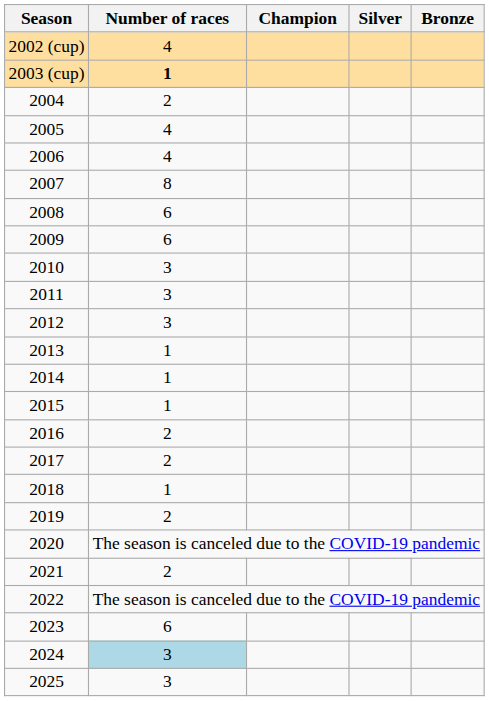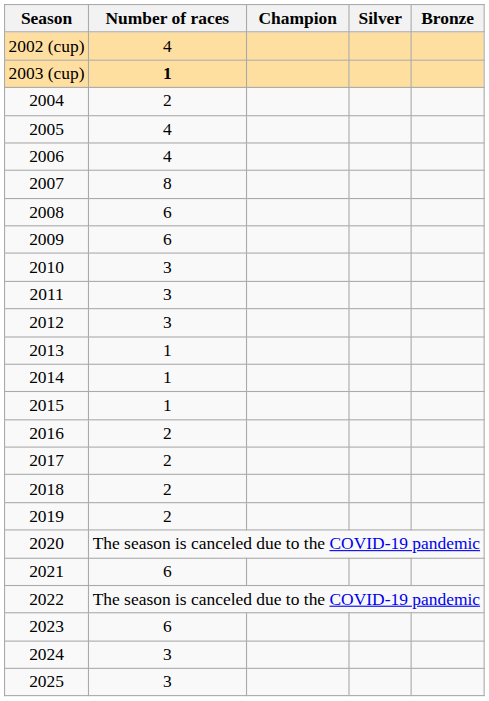 <table class="sortable plainrowheaders wikitable">
 <tr>
 <th scope=col>Season</th>
 <th scope=col>Number of races</th>
 <th scope=col>Champion</th>
 <th scope=col>Silver</th>
 <th scope=col>Bronze</th>
 </tr>
 <tr>
 <td style="background:#ffdf9f;" align=center>2002 (cup)</td>
 <td style="background:#ffdf9f;" align=center>4</td>
 <td style="background:#ffdf9f;"></td>
 <td style="background:#ffdf9f;"></td>
 <td style="background:#ffdf9f;"></td>
 </tr>
 <tr>
 <td style="background:#ffdf9f;" align=center>2003 (cup)</td>
 <td style="background:#ffdf9f;" align=center><strong>1</strong></td>
 <td style="background:#ffdf9f;"></td>
 <td style="background:#ffdf9f;"></td>
 <td style="background:#ffdf9f;"></td>
 </tr>
 <tr>
 <td align=center>2004</td>
 <td align=center>2</td>
 <td></td>
 <td></td>
 <td></td>
 </tr>
 <tr>
 <td align=center>2005</td>
 <td align=center>4</td>
 <td></td>
 <td></td>
 <td></td>
 </tr>
 <tr>
 <td align=center>2006</td>
 <td align=center>4</td>
 <td></td>
 <td></td>
 <td></td>
 </tr>
 <tr>
 <td align=center>2007</td>
 <td align=center>8</td>
 <td></td>
 <td></td>
 <td></td>
 </tr>
 <tr>
 <td align=center>2008</td>
 <td align=center>6</td>
 <td></td>
 <td></td>
 <td></td>
 </tr>
 <tr>
 <td align=center>2009</td>
 <td align=center>6</td>
 <td></td>
 <td></td>
 <td></td>
 </tr>
 <tr>
 <td align=center>2010</td>
 <td align=center>3</td>
 <td></td>
 <td></td>
 <td></td>
 </tr>
 <tr>
 <td align=center>2011</td>
 <td align=center>3</td>
 <td></td>
 <td></td>
 <td></td>
 </tr>
 <tr>
 <td align=center>2012</td>
 <td align=center>3</td>
 <td></td>
 <td></td>
 <td></td>
 </tr>
 <tr>
 <td align=center>2013</td>
 <td align=center>1</td>
 <td></td>
 <td></td>
 <td></td>
 </tr>
 <tr>
 <td align=center>2014</td>
 <td align=center>1</td>
 <td></td>
 <td></td>
 <td></td>
 </tr>
 <tr>
 <td align=center>2015</td>
 <td align=center>1</td>
 <td></td>
 <td></td>
 <td></td>
 </tr>
 <tr>
 <td align=center>2016</td>
 <td align=center>2</td>
 <td></td>
 <td></td>
 <td></td>
 </tr>
 <tr>
 <td align=center>2017</td>
 <td align=center>2</td>
 <td></td>
 <td></td>
 <td></td>
 </tr>
 <tr>
 <td align=center>2018</td>
-<td align=center>1</td>
+<td align=center>2</td>
 <td></td>
 <td></td>
 <td></td>
 </tr>
 <tr>
 <td align=center>2019</td>
 <td align=center>2</td>
 <td></td>
 <td></td>
 <td></td>
 </tr>
 <tr>
 <td align=center>2020</td>
 <td colspan=4 align=center>The season is canceled due to the <a href='#'>COVID-19 pandemic</a></td>
 </tr>
 <tr>
 <td align=center>2021</td>
-<td align=center>2</td>
+<td align=center>6</td>
 <td></td>
 <td></td>
 <td></td>
 </tr>
 <tr>
 <td align=center>2022</td>
 <td colspan=4 align=center>The season is canceled due to the <a href='#'>COVID-19 pandemic</a></td>
 </tr>
 <tr>
 <td align=center>2023</td>
 <td align=center>6</td>
 <td></td>
 <td></td>
 <td></td>
 </tr>
 <tr>
 <td align=center>2024</td>
-<td align=center style="background: lightblue;">3</td>
+<td align=center>3</td>
 <td></td>
 <td></td>
 <td></td>
 </tr>
 <tr>
 <td align=center>2025</td>
 <td align=center>3</td>
 <td></td>
 <td></td>
 <td></td>
 </tr>
 </table>
